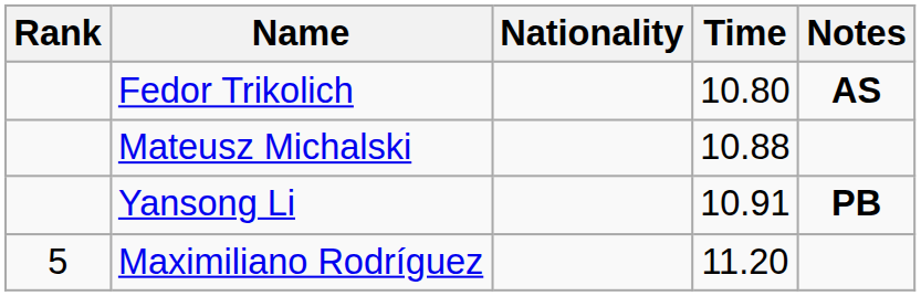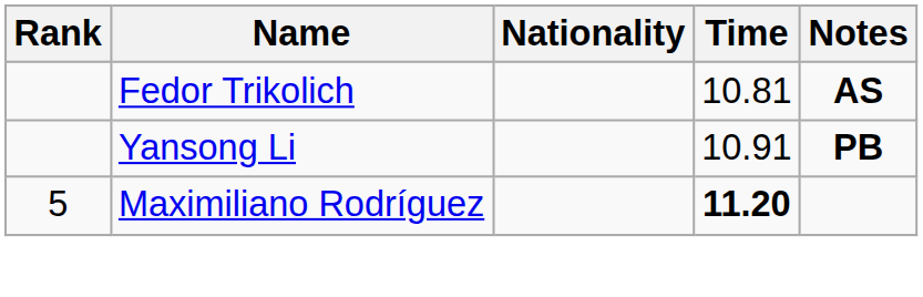 <table class="wikitable sortable" style="text-align:center">
 <tr>
 <th>Rank</th>
 <th>Name</th>
 <th>Nationality</th>
 <th>Time</th>
 <th>Notes</th>
 </tr>
 <tr>
 <td></td>
 <td align=left><a href='#'>Fedor Trikolich</a></td>
 <td align=left></td>
-<td>10.80</td>
+<td>10.81</td>
 <td><strong>AS</strong></td>
-</tr>
-<tr>
-<td></td>
-<td align=left><a href='#'>Mateusz Michalski</a></td>
-<td align=left></td>
-<td>10.88</td>
-<td></td>
 </tr>
 <tr>
 <td></td>
 <td align=left><a href='#'>Yansong Li</a></td>
 <td align=left></td>
 <td>10.91</td>
 <td><strong>PB</strong></td>
 </tr>
 <tr>
 <td>5</td>
 <td align=left><a href='#'>Maximiliano Rodríguez</a></td>
 <td align=left></td>
-<td>11.20</td>
+<td><strong>11.20</strong></td>
 <td></td>
 </tr>
 </table>
